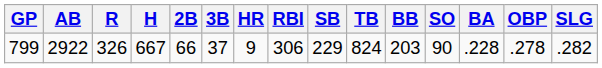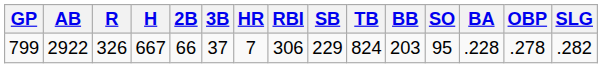 <table class="wikitable">
 <tr>
 <th><a href='#'>GP</a></th>
 <th><a href='#'>AB</a></th>
 <th><a href='#'>R</a></th>
 <th><a href='#'>H</a></th>
 <th><a href='#'>2B</a></th>
 <th><a href='#'>3B</a></th>
 <th><a href='#'>HR</a></th>
 <th><a href='#'>RBI</a></th>
 <th><a href='#'>SB</a></th>
 <th><a href='#'>TB</a></th>
 <th><a href='#'>BB</a></th>
 <th><a href='#'>SO</a></th>
 <th><a href='#'>BA</a></th>
 <th><a href='#'>OBP</a></th>
 <th><a href='#'>SLG</a></th>
 </tr>
 <tr align=center>
 <td>799</td>
 <td>2922</td>
 <td>326</td>
 <td>667</td>
 <td>66</td>
 <td>37</td>
-<td>9</td>
+<td>7</td>
 <td>306</td>
 <td>229</td>
 <td>824</td>
 <td>203</td>
-<td>90</td>
+<td>95</td>
 <td>.228</td>
 <td>.278</td>
 <td>.282</td>
 </tr>
 </table>
